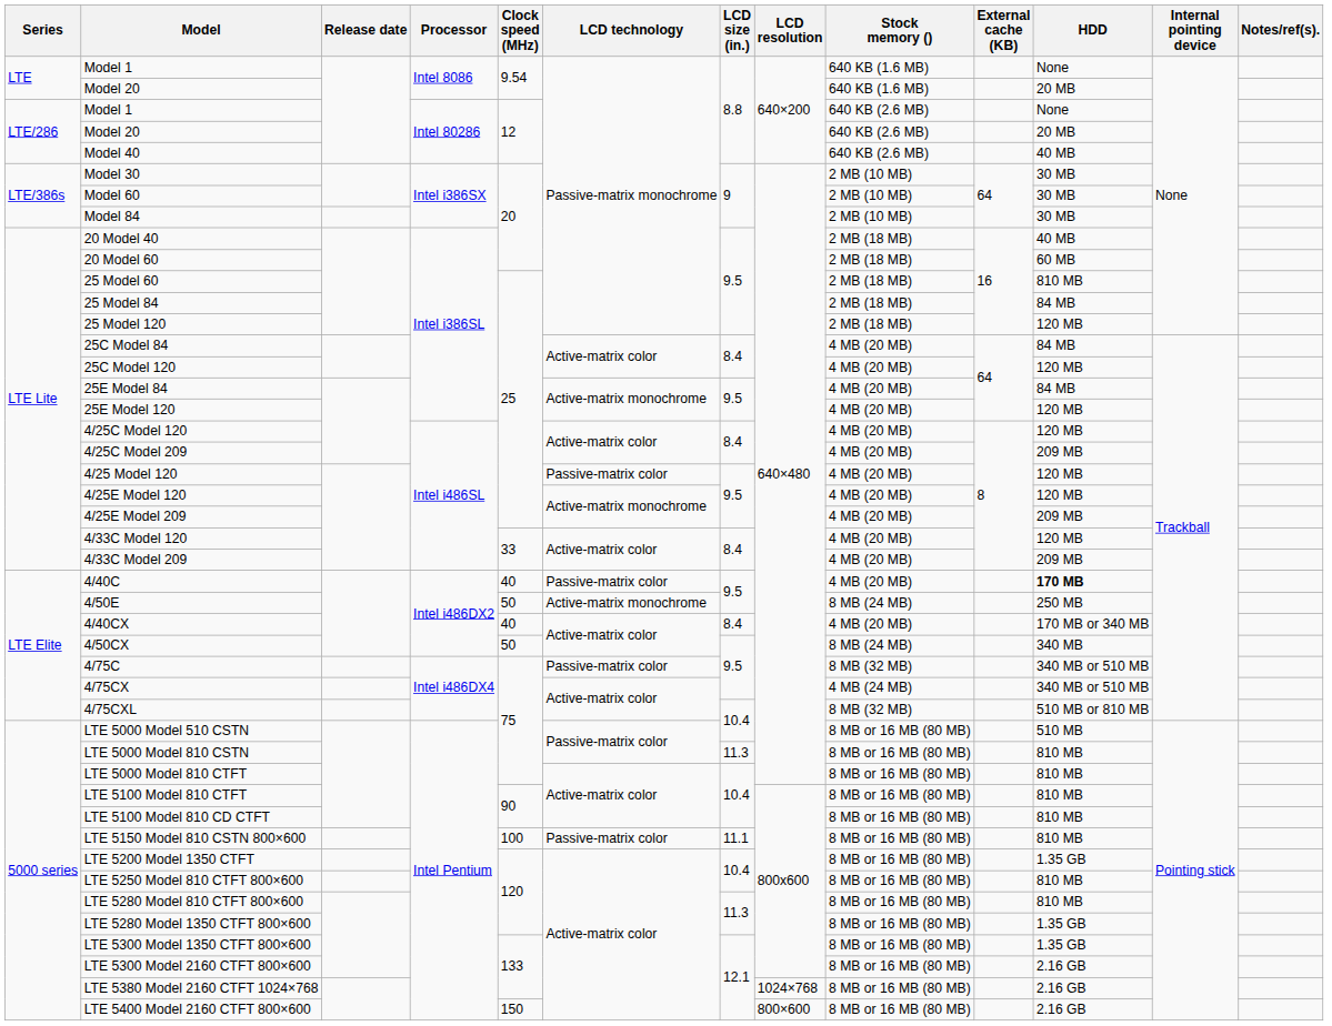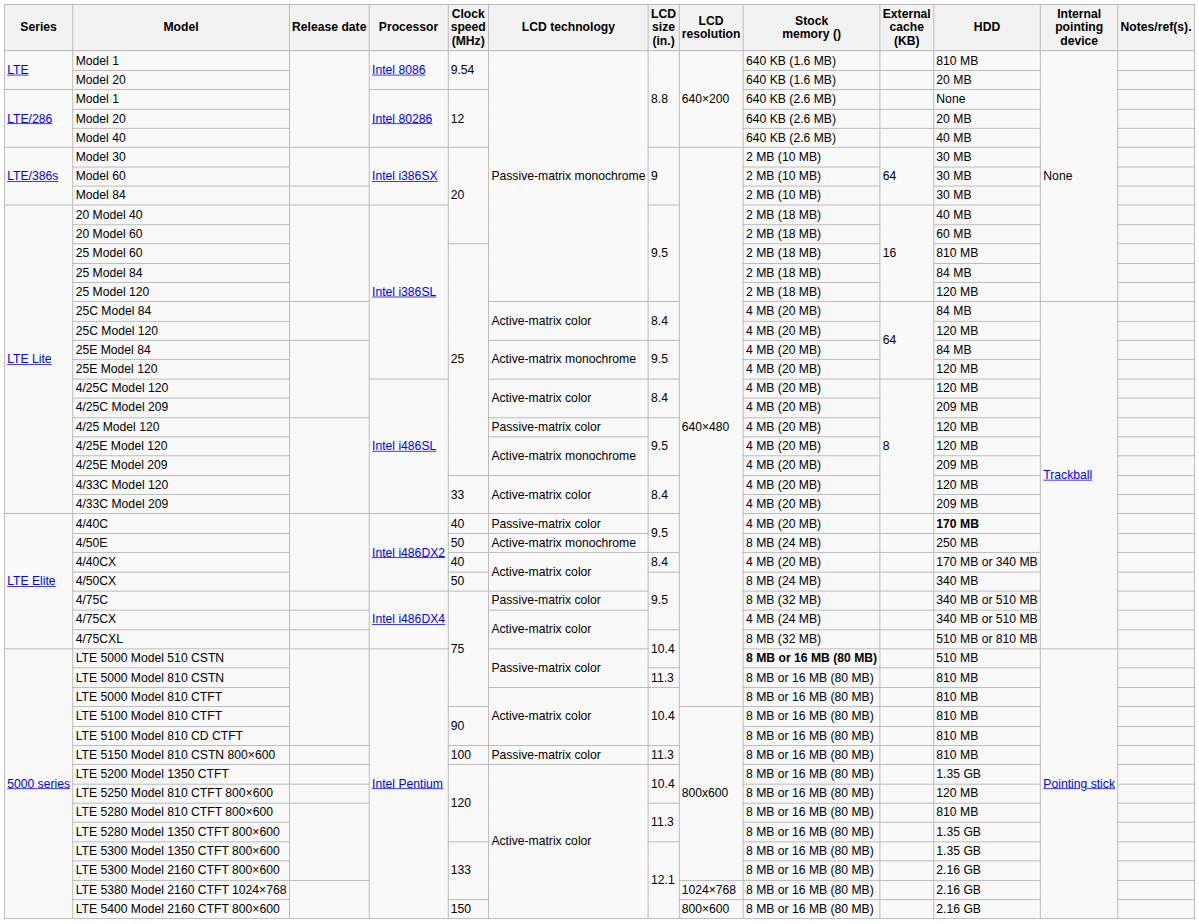 <table class="wikitable sortable">
 <tr>
 <th>Series</th>
 <th scope="col" style="min-width: 150px">Model</th>
 <th>Release date</th>
 <th>Processor</th>
 <th>Clock<br>speed<br>(MHz)</th>
 <th>LCD technology</th>
 <th>LCD <br>size<br>(in.)</th>
 <th>LCD <br>resolution</th>
 <th>Stock<br>memory ()</th>
 <th>External<br>cache<br>(KB)</th>
 <th>HDD</th>
 <th>Internal<br>pointing<br>device</th>
 <th>Notes/ref(s).</th>
 </tr>
 <tr>
 <td rowspan="2"><a href='#'>LTE</a></td>
 <td>Model 1</td>
 <td rowspan="5"></td>
 <td rowspan="2"><a href='#'>Intel 8086</a></td>
 <td rowspan="2">9.54</td>
 <td rowspan="13">Passive-matrix monochrome</td>
 <td rowspan="5">8.8</td>
 <td rowspan="5">640×200</td>
 <td>640 KB (1.6 MB)</td>
 <td></td>
-<td>None</td>
+<td>810 MB</td>
 <td rowspan="13">None</td>
 <td></td>
 </tr>
 <tr>
 <td>Model 20</td>
 <td>640 KB (1.6 MB)</td>
 <td></td>
 <td>20 MB</td>
 <td></td>
 </tr>
 <tr>
 <td rowspan="3"><a href='#'>LTE/286</a></td>
 <td>Model 1</td>
 <td rowspan="3"><a href='#'>Intel 80286</a></td>
 <td rowspan="3">12</td>
 <td>640 KB (2.6 MB)</td>
 <td></td>
 <td>None</td>
 <td></td>
 </tr>
 <tr>
 <td>Model 20</td>
 <td>640 KB (2.6 MB)</td>
 <td></td>
 <td>20 MB</td>
 <td></td>
 </tr>
 <tr>
 <td>Model 40</td>
 <td>640 KB (2.6 MB)</td>
 <td></td>
 <td>40 MB</td>
 <td></td>
 </tr>
 <tr>
 <td rowspan="3"><a href='#'>LTE/386s</a></td>
 <td>Model 30</td>
 <td rowspan="2"></td>
 <td rowspan="3"><a href='#'>Intel i386SX</a></td>
 <td rowspan="5">20</td>
 <td rowspan="3">9</td>
 <td rowspan="29">640×480</td>
 <td>2 MB (10 MB)</td>
 <td rowspan="3">64</td>
 <td>30 MB</td>
 <td></td>
 </tr>
 <tr>
 <td>Model 60</td>
 <td>2 MB (10 MB)</td>
 <td>30 MB</td>
 <td></td>
 </tr>
 <tr>
 <td>Model 84</td>
 <td></td>
 <td>2 MB (10 MB)</td>
 <td>30 MB</td>
 <td></td>
 </tr>
 <tr>
 <td rowspan="16"><a href='#'>LTE Lite</a></td>
 <td>20 Model 40</td>
 <td rowspan="5"></td>
 <td rowspan="9"><a href='#'>Intel i386SL</a></td>
 <td rowspan="5">9.5</td>
 <td>2 MB (18 MB)</td>
 <td rowspan="5">16</td>
 <td>40 MB</td>
 <td></td>
 </tr>
 <tr>
 <td>20 Model 60</td>
 <td>2 MB (18 MB)</td>
 <td>60 MB</td>
 <td></td>
 </tr>
 <tr>
 <td>25 Model 60</td>
 <td rowspan="12">25</td>
 <td>2 MB (18 MB)</td>
 <td>810 MB</td>
 <td></td>
 </tr>
 <tr>
 <td>25 Model 84</td>
 <td>2 MB (18 MB)</td>
 <td>84 MB</td>
 <td></td>
 </tr>
 <tr>
 <td>25 Model 120</td>
 <td>2 MB (18 MB)</td>
 <td>120 MB</td>
 <td></td>
 </tr>
 <tr>
 <td>25C Model 84</td>
 <td rowspan="2"></td>
 <td rowspan="2">Active-matrix color</td>
 <td rowspan="2">8.4</td>
 <td>4 MB (20 MB)</td>
 <td rowspan="4">64</td>
 <td>84 MB</td>
 <td rowspan="18"><a href='#'>Trackball</a></td>
 <td></td>
 </tr>
 <tr>
 <td>25C Model 120</td>
 <td>4 MB (20 MB)</td>
 <td>120 MB</td>
 <td></td>
 </tr>
 <tr>
 <td>25E Model 84</td>
 <td rowspan="4"></td>
 <td rowspan="2">Active-matrix monochrome</td>
 <td rowspan="2">9.5</td>
 <td>4 MB (20 MB)</td>
 <td>84 MB</td>
 <td></td>
 </tr>
 <tr>
 <td>25E Model 120</td>
 <td>4 MB (20 MB)</td>
 <td>120 MB</td>
 <td></td>
 </tr>
 <tr>
 <td>4/25C Model 120</td>
 <td rowspan="7"><a href='#'>Intel i486SL</a></td>
 <td rowspan="2">Active-matrix color</td>
 <td rowspan="2">8.4</td>
 <td>4 MB (20 MB)</td>
 <td rowspan="7">8</td>
 <td>120 MB</td>
 <td></td>
 </tr>
 <tr>
 <td>4/25C Model 209</td>
 <td>4 MB (20 MB)</td>
 <td>209 MB</td>
 <td></td>
 </tr>
 <tr>
 <td>4/25 Model 120</td>
 <td rowspan="5"></td>
 <td>Passive-matrix color</td>
 <td rowspan="3">9.5</td>
 <td>4 MB (20 MB)</td>
 <td>120 MB</td>
 <td></td>
 </tr>
 <tr>
 <td>4/25E Model 120</td>
 <td rowspan="2">Active-matrix monochrome</td>
 <td>4 MB (20 MB)</td>
 <td>120 MB</td>
 <td></td>
 </tr>
 <tr>
 <td>4/25E Model 209</td>
 <td>4 MB (20 MB)</td>
 <td>209 MB</td>
 <td></td>
 </tr>
 <tr>
 <td>4/33C Model 120</td>
 <td rowspan="2">33</td>
 <td rowspan="2">Active-matrix color</td>
 <td rowspan="2">8.4</td>
 <td>4 MB (20 MB)</td>
 <td>120 MB</td>
 <td></td>
 </tr>
 <tr>
 <td>4/33C Model 209</td>
 <td>4 MB (20 MB)</td>
 <td>209 MB</td>
 <td></td>
 </tr>
 <tr>
 <td rowspan="7"><a href='#'>LTE Elite</a></td>
 <td>4/40C</td>
 <td rowspan="4"></td>
 <td rowspan="4"><a href='#'>Intel i486DX2</a></td>
 <td>40</td>
 <td>Passive-matrix color</td>
 <td rowspan="2">9.5</td>
 <td>4 MB (20 MB)</td>
 <td></td>
 <td><strong>170 MB</strong></td>
 <td></td>
 </tr>
 <tr>
 <td>4/50E</td>
 <td>50</td>
 <td>Active-matrix monochrome</td>
 <td>8 MB (24 MB)</td>
 <td></td>
 <td>250 MB</td>
 <td></td>
 </tr>
 <tr>
 <td>4/40CX</td>
 <td>40</td>
 <td rowspan="2">Active-matrix color</td>
 <td>8.4</td>
 <td>4 MB (20 MB)</td>
 <td></td>
 <td>170 MB or 340 MB</td>
 <td></td>
 </tr>
 <tr>
 <td>4/50CX</td>
 <td>50</td>
 <td rowspan="3">9.5</td>
 <td>8 MB (24 MB)</td>
 <td></td>
 <td>340 MB</td>
 <td></td>
 </tr>
 <tr>
 <td>4/75C</td>
 <td></td>
 <td rowspan="3"><a href='#'>Intel i486DX4</a></td>
 <td rowspan="6">75</td>
 <td>Passive-matrix color</td>
 <td>8 MB (32 MB)</td>
 <td></td>
 <td>340 MB or 510 MB</td>
 <td></td>
 </tr>
 <tr>
 <td>4/75CX</td>
 <td></td>
 <td rowspan="2">Active-matrix color</td>
 <td>4 MB (24 MB)</td>
 <td></td>
 <td>340 MB or 510 MB</td>
 <td></td>
 </tr>
 <tr>
 <td>4/75CXL</td>
 <td></td>
 <td rowspan="2">10.4</td>
 <td>8 MB (32 MB)</td>
 <td></td>
 <td>510 MB or 810 MB</td>
 <td></td>
 </tr>
 <tr>
 <td rowspan="14"><a href='#'>5000 series</a></td>
 <td>LTE 5000 Model 510 CSTN</td>
 <td rowspan="5"></td>
 <td rowspan="14"><a href='#'>Intel Pentium</a></td>
 <td rowspan="2">Passive-matrix color</td>
-<td>8 MB or 16 MB (80 MB)</td>
+<td><strong>8 MB or 16 MB (80 MB)</strong></td>
 <td></td>
 <td>510 MB</td>
 <td rowspan="14"><a href='#'>Pointing stick</a></td>
 <td></td>
 </tr>
 <tr>
 <td>LTE 5000 Model 810 CSTN</td>
 <td>11.3</td>
 <td>8 MB or 16 MB (80 MB)</td>
 <td></td>
 <td>810 MB</td>
 <td></td>
 </tr>
 <tr>
 <td>LTE 5000 Model 810 CTFT</td>
 <td rowspan="3">Active-matrix color</td>
 <td rowspan="3">10.4</td>
 <td>8 MB or 16 MB (80 MB)</td>
 <td></td>
 <td>810 MB</td>
 <td></td>
 </tr>
 <tr>
 <td>LTE 5100 Model 810 CTFT</td>
 <td rowspan="2">90</td>
 <td rowspan="9">800x600</td>
 <td>8 MB or 16 MB (80 MB)</td>
 <td></td>
 <td>810 MB</td>
 <td></td>
 </tr>
 <tr>
 <td>LTE 5100 Model 810 CD CTFT</td>
 <td>8 MB or 16 MB (80 MB)</td>
 <td></td>
 <td>810 MB</td>
 <td></td>
 </tr>
 <tr>
 <td>LTE 5150 Model 810 CSTN 800×600</td>
 <td></td>
 <td>100</td>
 <td>Passive-matrix color</td>
-<td>11.1</td>
+<td>11.3</td>
 <td>8 MB or 16 MB (80 MB)</td>
 <td></td>
 <td>810 MB</td>
 <td></td>
 </tr>
 <tr>
 <td>LTE 5200 Model 1350 CTFT</td>
 <td></td>
 <td rowspan="4">120</td>
 <td rowspan="8">Active-matrix color</td>
 <td rowspan="2">10.4</td>
 <td>8 MB or 16 MB (80 MB)</td>
 <td></td>
 <td>1.35 GB</td>
 <td></td>
 </tr>
 <tr>
 <td>LTE 5250 Model 810 CTFT 800×600</td>
 <td></td>
 <td>8 MB or 16 MB (80 MB)</td>
 <td></td>
-<td>810 MB</td>
+<td>120 MB</td>
 <td></td>
 </tr>
 <tr>
 <td>LTE 5280 Model 810 CTFT 800×600</td>
 <td rowspan="4"></td>
 <td rowspan="2">11.3</td>
 <td>8 MB or 16 MB (80 MB)</td>
 <td></td>
 <td>810 MB</td>
 <td></td>
 </tr>
 <tr>
 <td>LTE 5280 Model 1350 CTFT 800×600</td>
 <td>8 MB or 16 MB (80 MB)</td>
 <td></td>
 <td>1.35 GB</td>
 <td></td>
 </tr>
 <tr>
 <td>LTE 5300 Model 1350 CTFT 800×600</td>
 <td rowspan="3">133</td>
 <td rowspan="4">12.1</td>
 <td>8 MB or 16 MB (80 MB)</td>
 <td></td>
 <td>1.35 GB</td>
 <td></td>
 </tr>
 <tr>
 <td>LTE 5300 Model 2160 CTFT 800×600</td>
 <td>8 MB or 16 MB (80 MB)</td>
 <td></td>
 <td>2.16 GB</td>
 <td></td>
 </tr>
 <tr>
 <td>LTE 5380 Model 2160 CTFT 1024×768</td>
 <td rowspan="2"></td>
 <td>1024×768</td>
 <td>8 MB or 16 MB (80 MB)</td>
 <td></td>
 <td>2.16 GB</td>
 <td></td>
 </tr>
 <tr>
 <td>LTE 5400 Model 2160 CTFT 800×600</td>
 <td>150</td>
 <td>800×600</td>
 <td>8 MB or 16 MB (80 MB)</td>
 <td></td>
 <td>2.16 GB</td>
 <td></td>
 </tr>
 </table>
